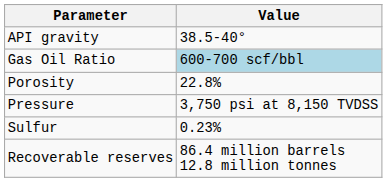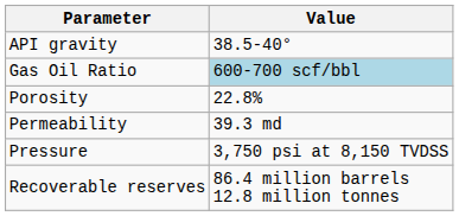 <table class="wikitable">
 <tr>
 <th>Parameter</th>
 <th>Value</th>
 </tr>
 <tr>
 <td>API gravity</td>
 <td>38.5-40°</td>
 </tr>
 <tr>
 <td>Gas Oil Ratio</td>
 <td style="background: lightblue;">600-700 scf/bbl</td>
 </tr>
 <tr>
 <td>Porosity</td>
 <td>22.8%</td>
 </tr>
 <tr>
+<td>Permeability</td>
+<td>39.3 md</td>
+</tr>
+<tr>
 <td>Pressure</td>
 <td>3,750 psi at 8,150 TVDSS</td>
-</tr>
-<tr>
-<td>Sulfur</td>
-<td>0.23%</td>
 </tr>
 <tr>
 <td>Recoverable reserves</td>
 <td>86.4 million barrels<br>12.8 million tonnes</td>
 </tr>
 </table>
